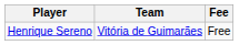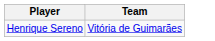 <table class="wikitable">
 <tr>
 <th>Player</th>
 <th>Team</th>
-<th>Fee</th>
 </tr>
 <tr>
 <td> <a href='#'>Henrique Sereno</a></td>
 <td> <a href='#'>Vitória de Guimarães</a></td>
-<td>Free</td>
 </tr>
 </table>
